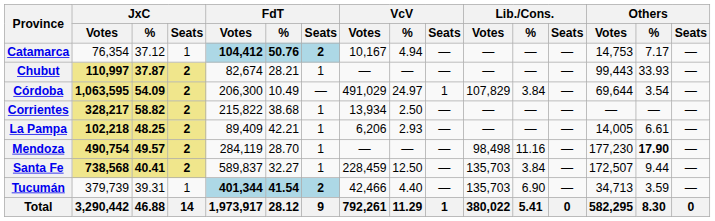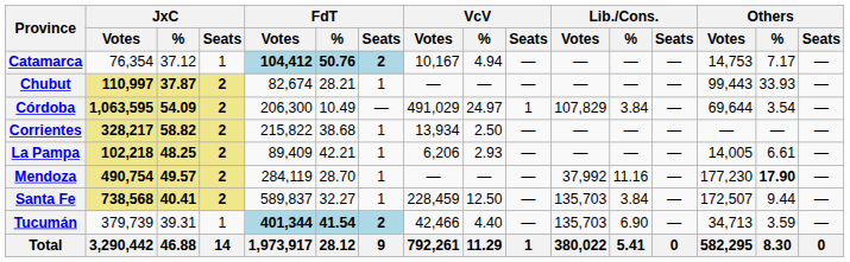 <table class="wikitable sortable plainrowheaders" style="text-align:right;">
 <tr>
 <th rowspan=2>Province</th>
 <th colspan=3>JxC</th>
 <th colspan=3>FdT</th>
 <th colspan=3>VcV</th>
 <th colspan=3>Lib./Cons.</th>
 <th colspan=3>Others</th>
 </tr>
 <tr>
 <th>Votes</th>
 <th>%</th>
 <th>Seats</th>
 <th>Votes</th>
 <th>%</th>
 <th>Seats</th>
 <th>Votes</th>
 <th>%</th>
 <th>Seats</th>
 <th>Votes</th>
 <th>%</th>
 <th>Seats</th>
 <th>Votes</th>
 <th>%</th>
 <th>Seats</th>
 </tr>
 <tr>
 <th scope=row><a href='#'>Catamarca</a></th>
 <td>76,354</td>
 <td>37.12</td>
 <td align=center>1</td>
 <td bgcolor=lightblue><strong>104,412</strong></td>
 <td bgcolor=lightblue><strong>50.76</strong></td>
 <td bgcolor=lightblue align=center><strong>2</strong></td>
 <td>10,167</td>
 <td>4.94</td>
 <td align=center>—</td>
 <td align=center>—</td>
 <td align=center>—</td>
 <td align=center>—</td>
 <td>14,753</td>
 <td>7.17</td>
 <td align=center>—</td>
 </tr>
 <tr>
 <th scope=row><a href='#'>Chubut</a></th>
 <td bgcolor=khaki><strong>110,997</strong></td>
 <td bgcolor=khaki><strong>37.87</strong></td>
 <td bgcolor=khaki align=center><strong>2</strong></td>
 <td>82,674</td>
 <td>28.21</td>
 <td align=center>1</td>
 <td align=center>—</td>
 <td align=center>—</td>
 <td align=center>—</td>
 <td align=center>—</td>
 <td align=center>—</td>
 <td align=center>—</td>
 <td>99,443</td>
 <td>33.93</td>
 <td align=center>—</td>
 </tr>
 <tr>
 <th scope=row><a href='#'>Córdoba</a></th>
 <td bgcolor=khaki><strong>1,063,595</strong></td>
 <td bgcolor=khaki><strong>54.09</strong></td>
 <td bgcolor=khaki align=center><strong>2</strong></td>
 <td>206,300</td>
 <td>10.49</td>
 <td align=center>—</td>
 <td>491,029</td>
 <td>24.97</td>
 <td align=center>1</td>
 <td>107,829</td>
 <td>3.84</td>
 <td align=center>—</td>
 <td>69,644</td>
 <td>3.54</td>
 <td align=center>—</td>
 </tr>
 <tr>
 <th scope=row><a href='#'>Corrientes</a></th>
 <td bgcolor=khaki><strong>328,217</strong></td>
 <td bgcolor=khaki><strong>58.82</strong></td>
 <td bgcolor=khaki align=center><strong>2</strong></td>
 <td>215,822</td>
 <td>38.68</td>
 <td align=center>1</td>
 <td>13,934</td>
 <td>2.50</td>
 <td align=center>—</td>
 <td align=center>—</td>
 <td align=center>—</td>
 <td align=center>—</td>
 <td align=center>—</td>
 <td align=center>—</td>
 <td align=center>—</td>
 </tr>
 <tr>
 <th scope=row><a href='#'>La Pampa</a></th>
 <td bgcolor=khaki><strong>102,218</strong></td>
 <td bgcolor=khaki><strong>48.25</strong></td>
 <td bgcolor=khaki align=center><strong>2</strong></td>
 <td>89,409</td>
 <td>42.21</td>
 <td align=center>1</td>
 <td>6,206</td>
 <td>2.93</td>
 <td align=center>—</td>
 <td align=center>—</td>
 <td align=center>—</td>
 <td align=center>—</td>
 <td>14,005</td>
 <td>6.61</td>
 <td align=center>—</td>
 </tr>
 <tr>
 <th scope=row><a href='#'>Mendoza</a></th>
 <td bgcolor=khaki><strong>490,754</strong></td>
 <td bgcolor=khaki><strong>49.57</strong></td>
 <td bgcolor=khaki align=center><strong>2</strong></td>
 <td>284,119</td>
 <td>28.70</td>
 <td align=center>1</td>
 <td align=center>—</td>
 <td align=center>—</td>
 <td align=center>—</td>
-<td>98,498</td>
+<td>37,992</td>
 <td>11.16</td>
 <td align=center>—</td>
 <td>177,230</td>
 <td><strong>17.90</strong></td>
 <td align=center>—</td>
 </tr>
 <tr>
 <th scope=row><a href='#'>Santa Fe</a></th>
 <td bgcolor=khaki><strong>738,568</strong></td>
 <td bgcolor=khaki><strong>40.41</strong></td>
 <td bgcolor=khaki align=center><strong>2</strong></td>
 <td>589,837</td>
 <td>32.27</td>
 <td align=center>1</td>
 <td>228,459</td>
 <td>12.50</td>
 <td align=center>—</td>
 <td>135,703</td>
 <td>3.84</td>
 <td align=center>—</td>
 <td>172,507</td>
 <td>9.44</td>
 <td align=center>—</td>
 </tr>
 <tr>
 <th scope=row><a href='#'>Tucumán</a></th>
 <td>379,739</td>
 <td>39.31</td>
 <td align=center>1</td>
 <td bgcolor=lightblue><strong>401,344</strong></td>
 <td bgcolor=lightblue><strong>41.54</strong></td>
 <td bgcolor=lightblue align=center><strong>2</strong></td>
 <td>42,466</td>
 <td>4.40</td>
 <td align=center>—</td>
 <td>135,703</td>
 <td>6.90</td>
 <td align=center>—</td>
 <td>34,713</td>
 <td>3.59</td>
 <td align=center>—</td>
 </tr>
 <tr>
 <th>Total</th>
 <th>3,290,442</th>
 <th>46.88</th>
 <th>14</th>
 <th>1,973,917</th>
 <th>28.12</th>
 <th>9</th>
 <th>792,261</th>
 <th>11.29</th>
 <th>1</th>
 <th>380,022</th>
 <th>5.41</th>
 <th>0</th>
 <th>582,295</th>
 <th>8.30</th>
 <th>0</th>
 </tr>
 </table>
